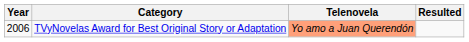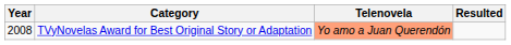 <table class="wikitable">
 <tr>
 <th>Year</th>
 <th>Category</th>
 <th>Telenovela</th>
 <th>Resulted</th>
 </tr>
 <tr>
-<td>2006</td>
+<td>2008</td>
 <td><a href='#'>TVyNovelas Award for Best Original Story or Adaptation</a></td>
 <td style="background: lightsalmon;"><em>Yo amo a Juan Querendón</em></td>
 <td></td>
 </tr>
 </table>
